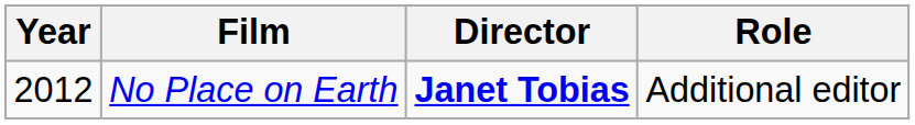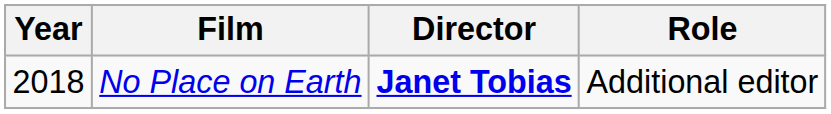 <table class="wikitable">
 <tr>
 <th>Year</th>
 <th>Film</th>
 <th>Director</th>
 <th>Role</th>
 </tr>
 <tr>
-<td>2012</td>
+<td>2018</td>
 <td><em><a href='#'>No Place on Earth</a></em></td>
 <td><strong><a href='#'>Janet Tobias</a></strong></td>
 <td>Additional editor</td>
 </tr>
 </table>
